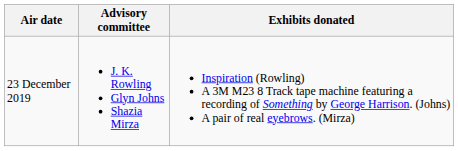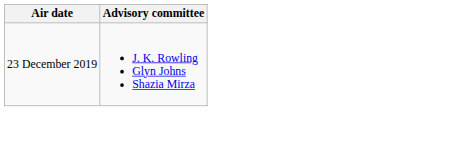 <table class="wikitable">
 <tr>
 <th>Air date</th>
 <th>Advisory committee</th>
-<th>Exhibits donated</th>
 </tr>
 <tr>
 <td>23 December 2019</td>
 <td><br><ul><li><a href='#'>J. K. Rowling</a></li><li><a href='#'>Glyn Johns</a></li><li><a href='#'>Shazia Mirza</a></li></ul></td>
-<td><br><ul><li><a href='#'>Inspiration</a> (Rowling)</li><li>A 3M M23 8 Track tape machine featuring a recording of <em><a href='#'>Something</a></em> by <a href='#'>George Harrison</a>. (Johns)</li><li>A pair of real <a href='#'>eyebrows</a>. (Mirza)</li></ul></td>
 </tr>
 </table>
